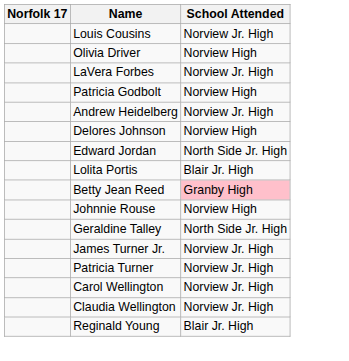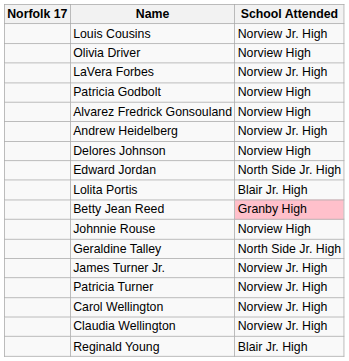 <table class="wikitable">
 <tr>
 <th>Norfolk 17</th>
 <th>Name</th>
 <th>School Attended</th>
 </tr>
 <tr>
 <td></td>
 <td>Louis Cousins</td>
 <td>Norview Jr. High</td>
 </tr>
 <tr>
 <td></td>
 <td>Olivia Driver</td>
 <td>Norview High</td>
 </tr>
 <tr>
 <td></td>
 <td>LaVera Forbes</td>
 <td>Norview Jr. High</td>
 </tr>
 <tr>
 <td></td>
 <td>Patricia Godbolt</td>
+<td>Norview High</td>
+</tr>
+<tr>
+<td></td>
+<td>Alvarez Fredrick Gonsouland</td>
 <td>Norview High</td>
 </tr>
 <tr>
 <td></td>
 <td>Andrew Heidelberg</td>
 <td>Norview Jr. High</td>
 </tr>
 <tr>
 <td></td>
 <td>Delores Johnson</td>
 <td>Norview High</td>
 </tr>
 <tr>
 <td></td>
 <td>Edward Jordan</td>
 <td>North Side Jr. High</td>
 </tr>
 <tr>
 <td></td>
 <td>Lolita Portis</td>
 <td>Blair Jr. High</td>
 </tr>
 <tr>
 <td></td>
 <td>Betty Jean Reed</td>
 <td style="background: pink;">Granby High</td>
 </tr>
 <tr>
 <td></td>
 <td>Johnnie Rouse</td>
 <td>Norview High</td>
 </tr>
 <tr>
 <td></td>
 <td>Geraldine Talley</td>
 <td>North Side Jr. High</td>
 </tr>
 <tr>
 <td></td>
 <td>James Turner Jr.</td>
 <td>Norview Jr. High</td>
 </tr>
 <tr>
 <td></td>
 <td>Patricia Turner</td>
 <td>Norview Jr. High</td>
 </tr>
 <tr>
 <td></td>
 <td>Carol Wellington</td>
 <td>Norview Jr. High</td>
 </tr>
 <tr>
 <td></td>
 <td>Claudia Wellington</td>
 <td>Norview Jr. High</td>
 </tr>
 <tr>
 <td></td>
 <td>Reginald Young</td>
 <td>Blair Jr. High</td>
 </tr>
 </table>
